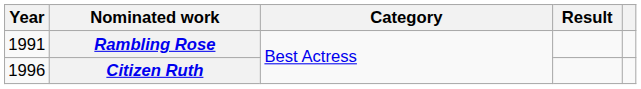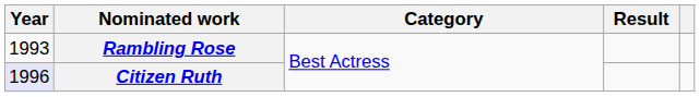 <table class="wikitable sortable">
 <tr>
 <th scope="col" style="width:1em;">Year</th>
 <th scope="col" style="width:25em;">Nominated work</th>
 <th scope="col" style="width:40em;">Category</th>
 <th scope="col" style="width:5em;">Result</th>
 <th scope="col" style="width:1em;"class="unsortable"></th>
 </tr>
 <tr>
-<td>1991</td>
+<td>1993</td>
 <th><em><a href='#'>Rambling Rose</a></em></th>
 <td rowspan="2"><a href='#'>Best Actress</a></td>
 <td></td>
 <td></td>
 </tr>
 <tr>
-<td>1996</td>
+<td style="background: lavender;">1996</td>
 <th><em><a href='#'>Citizen Ruth</a></em></th>
 <td></td>
 <td></td>
 </tr>
 </table>
